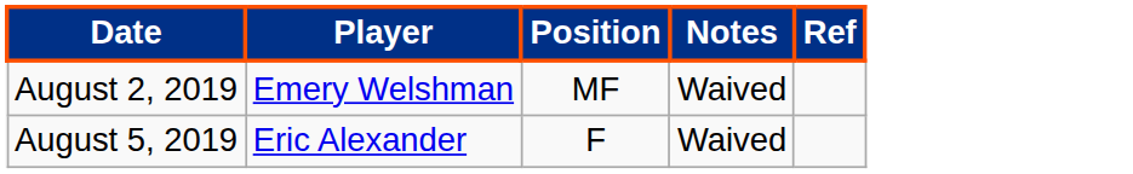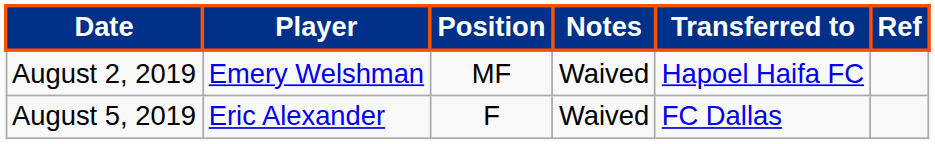 <table class="wikitable" style="text-align:left; font-size:100%;">
 <tr>
 <th style="background:#003087; color:#FFFFFF; border:2px solid #FE5000;" scope="col">Date</th>
 <th style="background:#003087; color:#FFFFFF; border:2px solid #FE5000;" scope="col">Player</th>
 <th style="background:#003087; color:#FFFFFF; border:2px solid #FE5000;" scope="col">Position</th>
 <th style="background:#003087; color:#FFFFFF; border:2px solid #FE5000;" scope="col">Notes</th>
+<th style="background:#003087; color:#FFFFFF; border:2px solid #FE5000;" scope="col">Transferred to</th>
 <th style="background:#003087; color:#FFFFFF; border:2px solid #FE5000;" scope="col">Ref</th>
 </tr>
 <tr>
 <td>August 2, 2019</td>
 <td> <a href='#'>Emery Welshman</a></td>
 <td align=center>MF</td>
 <td>Waived</td>
+<td> <a href='#'>Hapoel Haifa FC</a></td>
 <td></td>
 </tr>
 <tr>
 <td>August 5, 2019</td>
 <td> <a href='#'>Eric Alexander</a></td>
 <td align=center>F</td>
 <td>Waived</td>
+<td> <a href='#'>FC Dallas</a></td>
 <td></td>
 </tr>
 </table>
